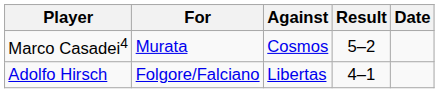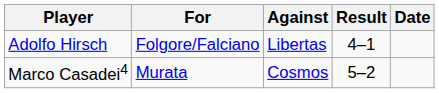 <table class="wikitable">
 <tr>
 <th>Player</th>
 <th>For</th>
 <th>Against</th>
 <th style="text-align:center">Result</th>
 <th>Date</th>
 </tr>
 <tr>
+<td> <a href='#'>Adolfo Hirsch</a></td>
+<td><a href='#'>Folgore/Falciano</a></td>
+<td><a href='#'>Libertas</a></td>
+<td style="text-align:center;">4–1</td>
+<td></td>
+</tr>
+<tr>
 <td> Marco Casadei<sup>4</sup></td>
 <td><a href='#'>Murata</a></td>
 <td><a href='#'>Cosmos</a></td>
 <td style="text-align:center;">5–2</td>
 <td></td>
 </tr>
-<tr>
-<td> <a href='#'>Adolfo Hirsch</a></td>
-<td><a href='#'>Folgore/Falciano</a></td>
-<td><a href='#'>Libertas</a></td>
-<td style="text-align:center;">4–1</td>
-<td></td>
-</tr>
 </table>
